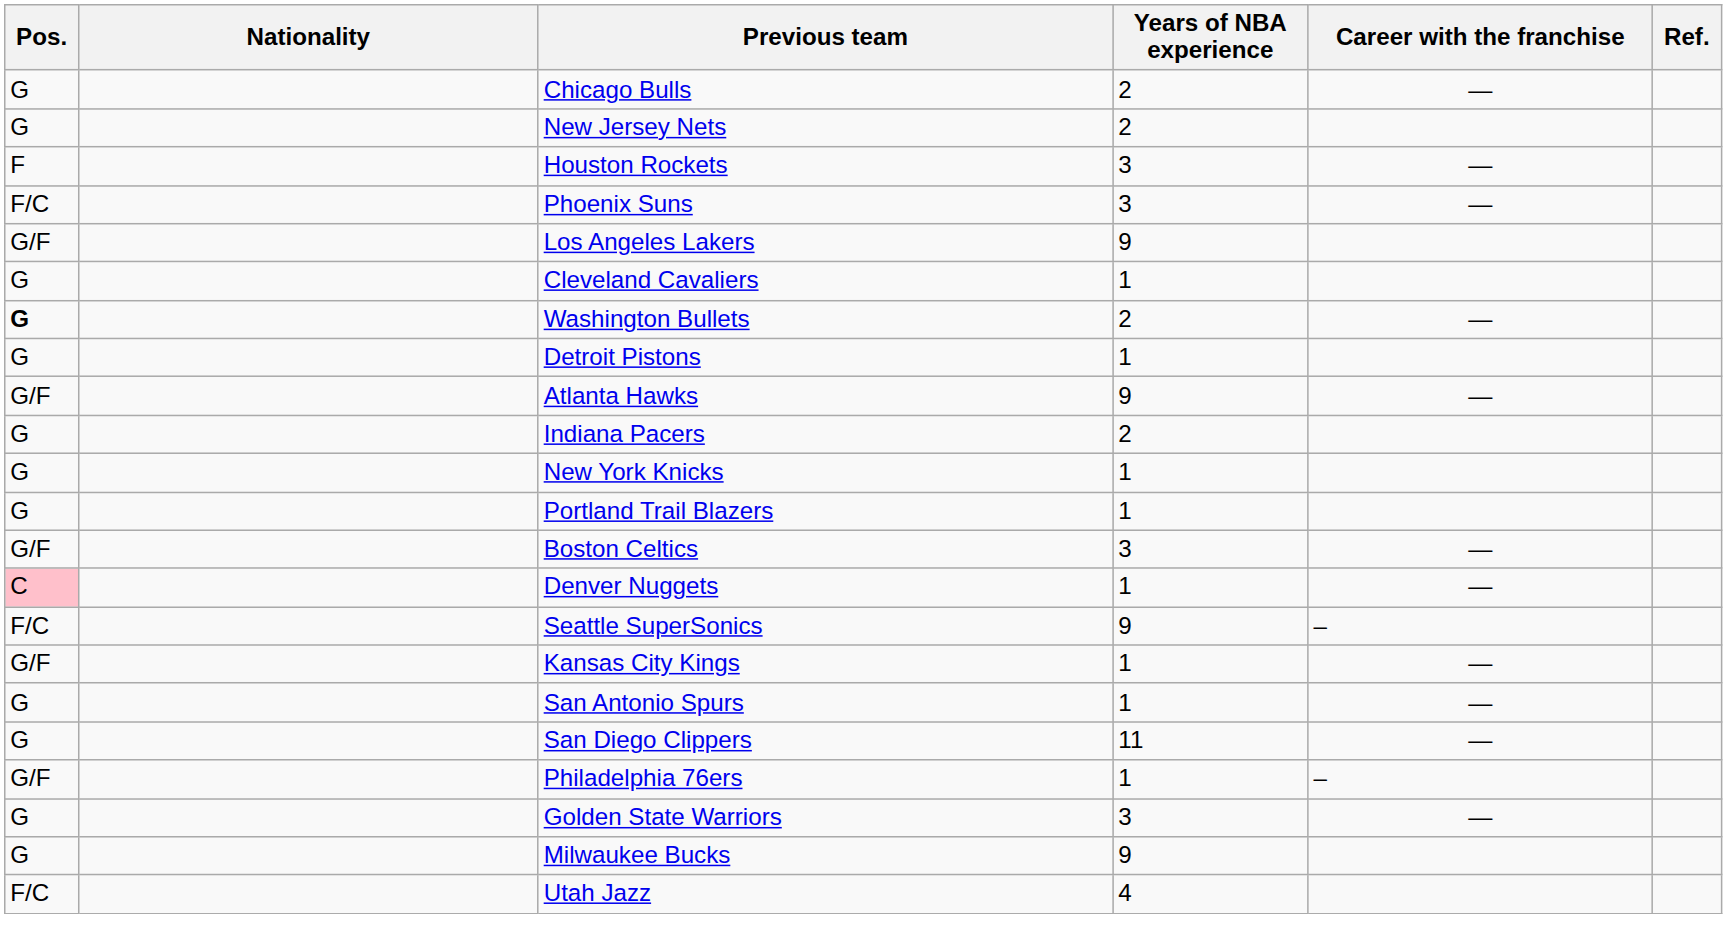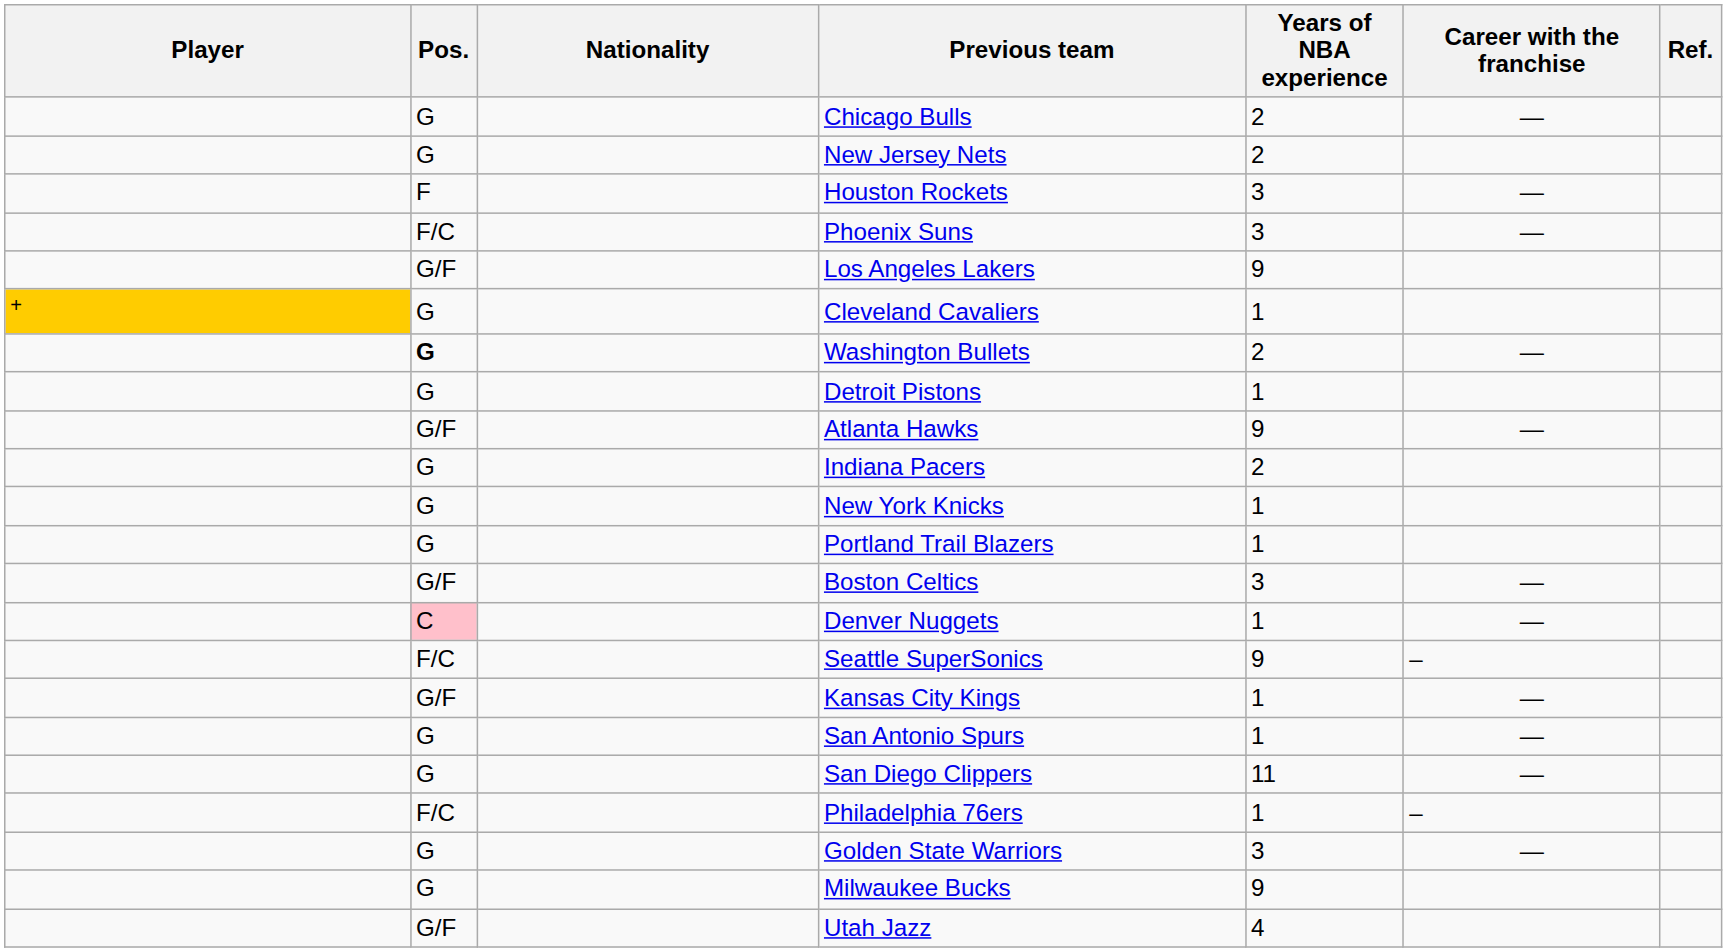 <table class="wikitable sortable" width="90%">
 <tr>
+<th width="19%">Player</th>
 <th width="1%">Pos.</th>
 <th width="16%">Nationality</th>
 <th width="20%">Previous team</th>
 <th width="5%">Years of NBA experience</th>
 <th width="12%">Career with the franchise</th>
 <th width="1%" class=unsortable>Ref.</th>
 </tr>
 <tr>
+<td></td>
 <td>G</td>
 <td></td>
 <td><a href='#'>Chicago Bulls</a></td>
 <td>2</td>
 <td align="center">—</td>
 <td align="center"></td>
 </tr>
 <tr>
+<td></td>
 <td>G</td>
 <td></td>
 <td><a href='#'>New Jersey Nets</a></td>
 <td>2</td>
 <td></td>
 <td align="center"></td>
 </tr>
 <tr>
+<td></td>
 <td>F</td>
 <td></td>
 <td><a href='#'>Houston Rockets</a></td>
 <td>3</td>
 <td align="center">—</td>
 <td align="center"></td>
 </tr>
 <tr>
+<td></td>
 <td>F/C</td>
 <td></td>
 <td><a href='#'>Phoenix Suns</a></td>
 <td>3</td>
 <td align="center">—</td>
 <td align="center"></td>
 </tr>
 <tr>
+<td></td>
 <td>G/F</td>
 <td></td>
 <td><a href='#'>Los Angeles Lakers</a></td>
 <td>9</td>
 <td></td>
 <td align="center"></td>
 </tr>
 <tr>
+<td bgcolor="#FFCC00"><sup>+</sup></td>
 <td>G</td>
 <td></td>
 <td><a href='#'>Cleveland Cavaliers</a></td>
 <td>1</td>
 <td></td>
 <td align="center"></td>
 </tr>
 <tr>
+<td></td>
 <td><strong>G</strong></td>
 <td></td>
 <td><a href='#'>Washington Bullets</a></td>
 <td>2</td>
 <td align="center">—</td>
 <td align="center"></td>
 </tr>
 <tr>
+<td></td>
 <td>G</td>
 <td></td>
 <td><a href='#'>Detroit Pistons</a></td>
 <td>1</td>
 <td></td>
 <td align="center"></td>
 </tr>
 <tr>
+<td></td>
 <td>G/F</td>
 <td></td>
 <td><a href='#'>Atlanta Hawks</a></td>
 <td>9</td>
 <td align="center">—</td>
 <td align="center"></td>
 </tr>
 <tr>
+<td></td>
 <td>G</td>
 <td></td>
 <td><a href='#'>Indiana Pacers</a></td>
 <td>2</td>
 <td></td>
 <td align="center"></td>
 </tr>
 <tr>
+<td></td>
 <td>G</td>
 <td></td>
 <td><a href='#'>New York Knicks</a></td>
 <td>1</td>
 <td></td>
 <td align="center"></td>
 </tr>
 <tr>
+<td></td>
 <td>G</td>
 <td></td>
 <td><a href='#'>Portland Trail Blazers</a></td>
 <td>1</td>
 <td></td>
 <td align="center"></td>
 </tr>
 <tr>
+<td></td>
 <td>G/F</td>
 <td></td>
 <td><a href='#'>Boston Celtics</a></td>
 <td>3</td>
 <td align="center">—</td>
 <td align="center"></td>
 </tr>
 <tr>
+<td></td>
 <td style="background: pink;">C</td>
 <td></td>
 <td><a href='#'>Denver Nuggets</a></td>
 <td>1</td>
 <td align="center">—</td>
 <td align="center"></td>
 </tr>
 <tr>
+<td></td>
 <td>F/C</td>
 <td></td>
 <td><a href='#'>Seattle SuperSonics</a></td>
 <td>9</td>
 <td>–</td>
 <td align="center"></td>
 </tr>
 <tr>
+<td></td>
 <td>G/F</td>
 <td></td>
 <td><a href='#'>Kansas City Kings</a></td>
 <td>1</td>
 <td align="center">—</td>
 <td align="center"></td>
 </tr>
 <tr>
+<td></td>
 <td>G</td>
 <td></td>
 <td><a href='#'>San Antonio Spurs</a></td>
 <td>1</td>
 <td align="center">—</td>
 <td align="center"></td>
 </tr>
 <tr>
+<td></td>
 <td>G</td>
 <td></td>
 <td><a href='#'>San Diego Clippers</a></td>
 <td>11</td>
 <td align="center">—</td>
 <td align="center"></td>
 </tr>
 <tr>
-<td>G/F</td>
+<td></td>
+<td>F/C</td>
 <td></td>
 <td><a href='#'>Philadelphia 76ers</a></td>
 <td>1</td>
 <td>–</td>
 <td align="center"></td>
 </tr>
 <tr>
+<td></td>
 <td>G</td>
 <td></td>
 <td><a href='#'>Golden State Warriors</a></td>
 <td>3</td>
 <td align="center">—</td>
 <td align="center"></td>
 </tr>
 <tr>
+<td></td>
 <td>G</td>
 <td></td>
 <td><a href='#'>Milwaukee Bucks</a></td>
 <td>9</td>
 <td></td>
 <td align="center"></td>
 </tr>
 <tr>
-<td>F/C</td>
+<td></td>
+<td>G/F</td>
 <td></td>
 <td><a href='#'>Utah Jazz</a></td>
 <td>4</td>
 <td></td>
 <td align="center"></td>
 </tr>
 </table>
